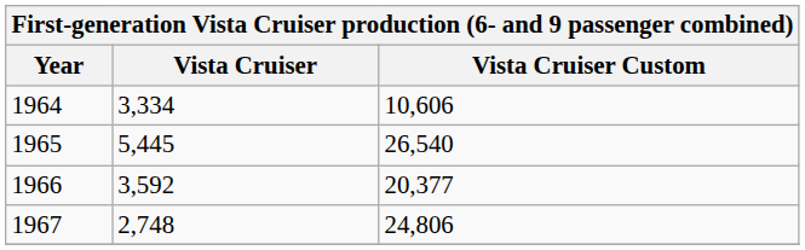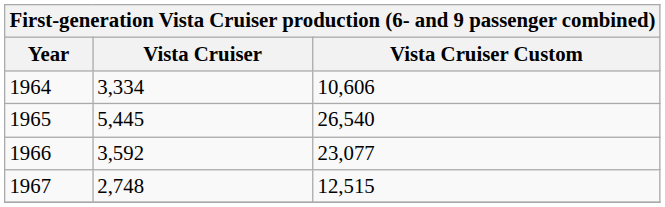 <table class="wikitable">
 <tr>
 <th colspan="3">First-generation Vista Cruiser production (6- and 9 passenger combined)</th>
 </tr>
 <tr>
 <th>Year</th>
 <th>Vista Cruiser</th>
 <th>Vista Cruiser Custom</th>
 </tr>
 <tr>
 <td>1964</td>
 <td>3,334</td>
 <td>10,606</td>
 </tr>
 <tr>
 <td>1965</td>
 <td>5,445</td>
 <td>26,540</td>
 </tr>
 <tr>
 <td>1966</td>
 <td>3,592</td>
-<td>20,377</td>
+<td>23,077</td>
 </tr>
 <tr>
 <td>1967</td>
 <td>2,748</td>
-<td>24,806</td>
+<td>12,515</td>
 </tr>
 <tr>
 </tr>
 </table>
